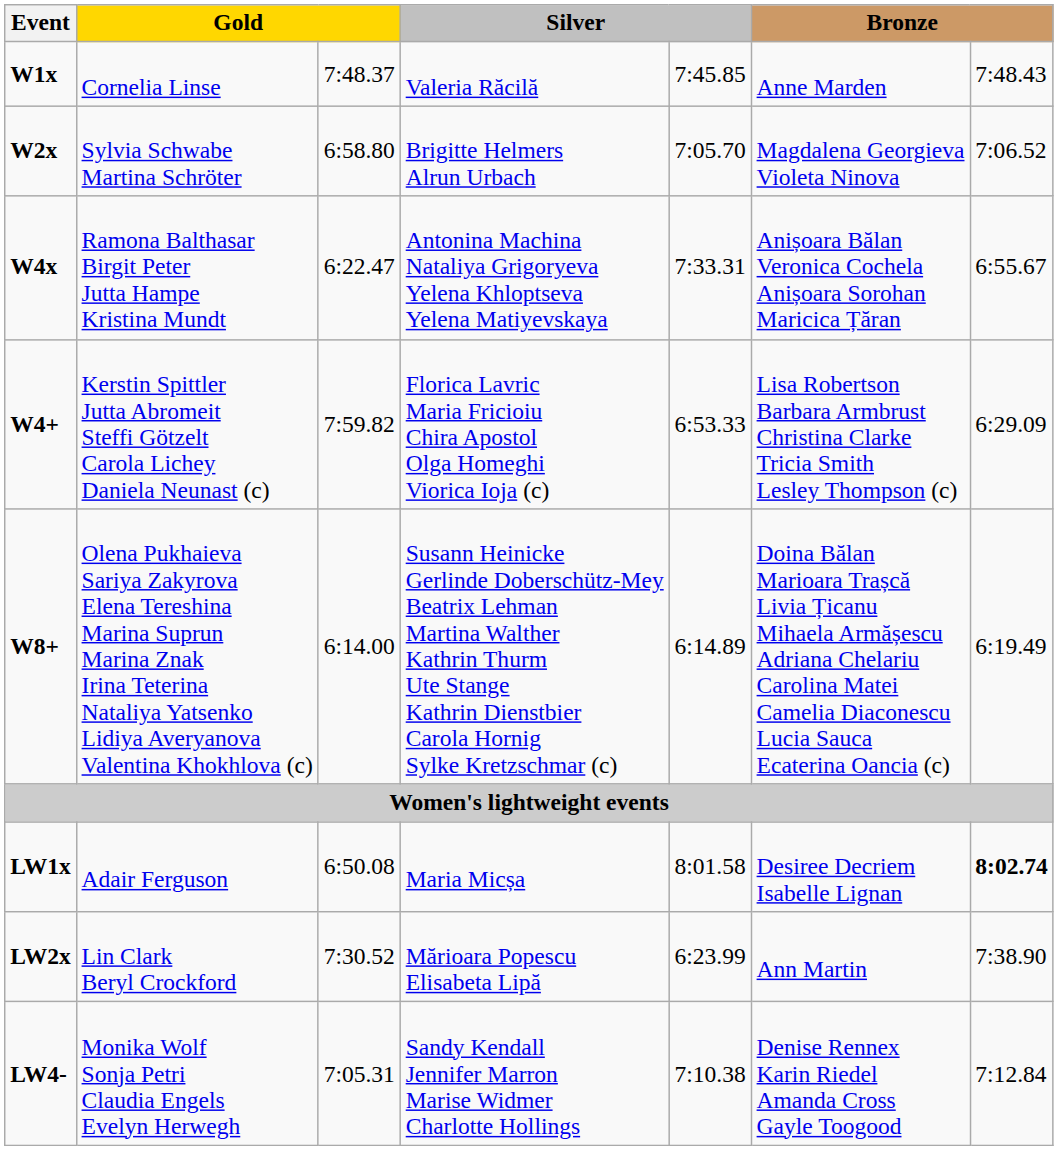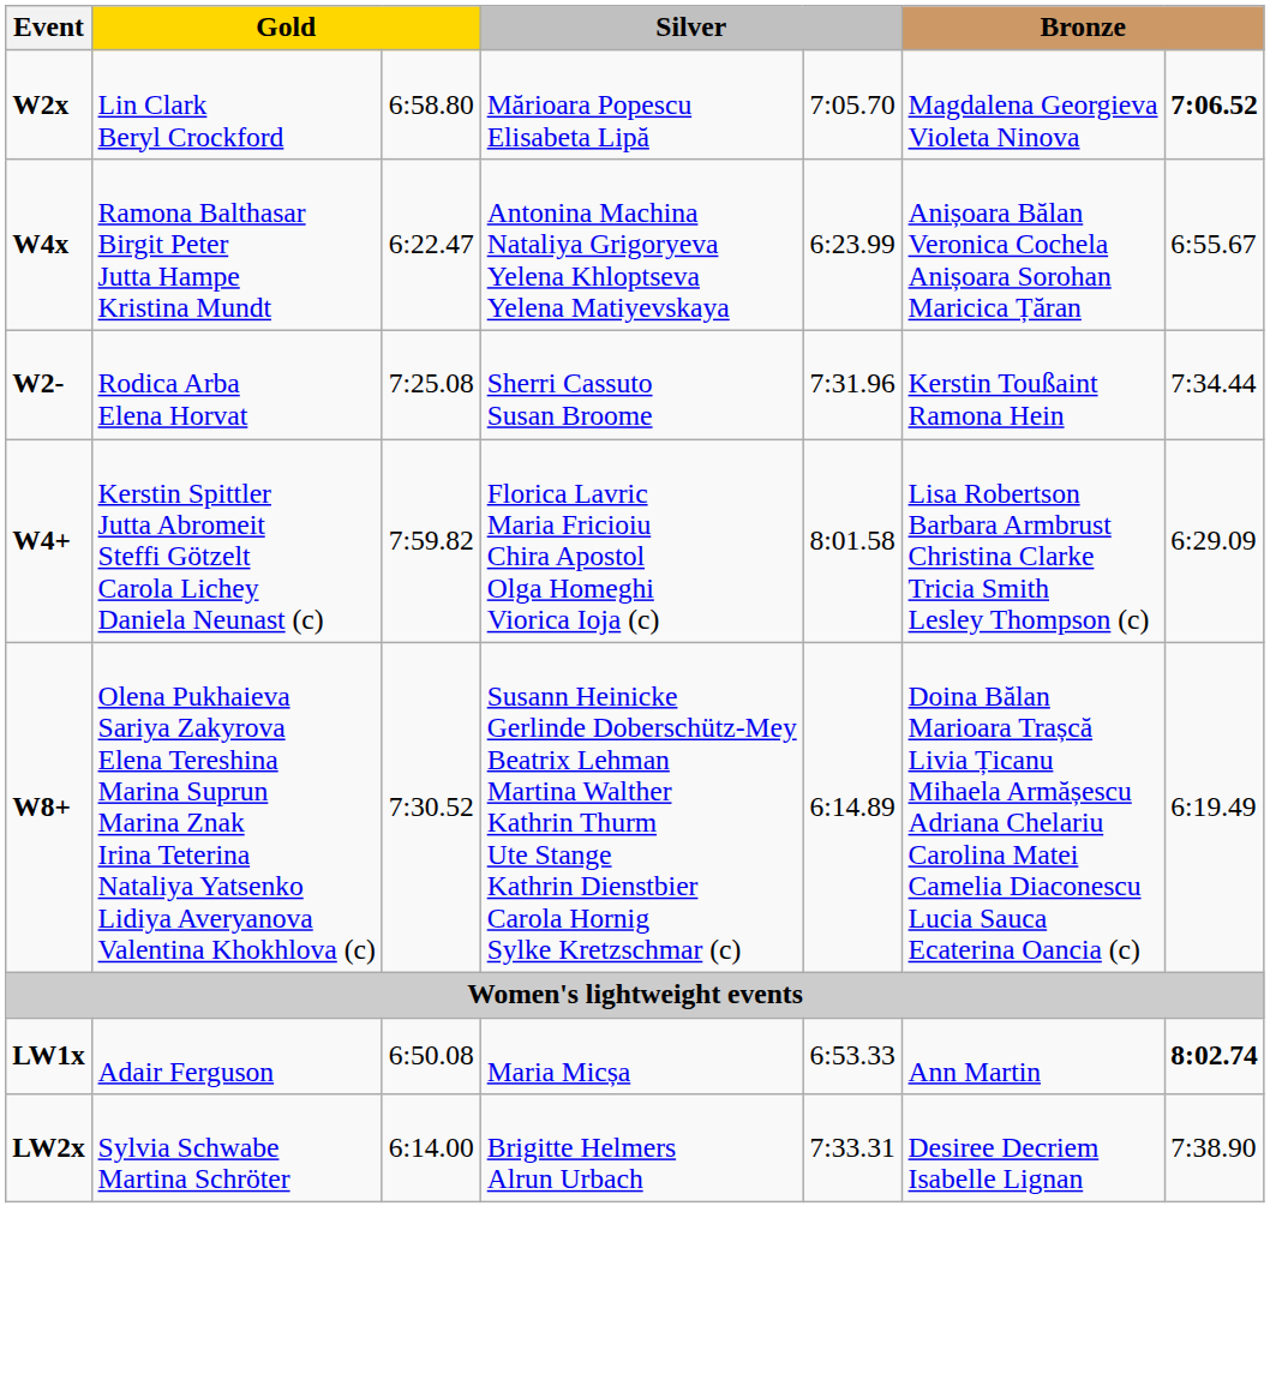 <table class="wikitable">
 <tr>
 <th>Event</th>
 <th colspan="2" style="background-color:#FFD700">Gold</th>
 <th colspan="2" style="background-color:#C0C0C0">Silver</th>
 <th colspan="2" style="background-color:#cc9966">Bronze</th>
 </tr>
 <tr>
-<td><strong>W1x</strong></td>
-<td><strong></strong> <br> <a href='#'>Cornelia Linse</a></td>
-<td>7:48.37</td>
-<td><strong></strong> <br> <a href='#'>Valeria Răcilă</a></td>
-<td>7:45.85</td>
-<td><strong></strong> <br> <a href='#'>Anne Marden</a></td>
-<td>7:48.43</td>
-</tr>
-<tr>
 <td><strong>W2x</strong></td>
-<td><strong></strong> <br> <a href='#'>Sylvia Schwabe</a> <br> <a href='#'>Martina Schröter</a></td>
+<td><strong></strong> <br> <a href='#'>Lin Clark</a> <br> <a href='#'>Beryl Crockford</a></td>
 <td>6:58.80</td>
-<td><strong></strong> <br> <a href='#'>Brigitte Helmers</a> <br> <a href='#'>Alrun Urbach</a></td>
+<td><strong></strong> <br> <a href='#'>Mărioara Popescu</a> <br> <a href='#'>Elisabeta Lipă</a></td>
 <td>7:05.70</td>
 <td><strong></strong> <br> <a href='#'>Magdalena Georgieva</a> <br> <a href='#'>Violeta Ninova</a></td>
-<td>7:06.52</td>
+<td><strong>7:06.52</strong></td>
 </tr>
 <tr>
 <td><strong>W4x</strong></td>
 <td><strong></strong> <br> <a href='#'>Ramona Balthasar</a> <br> <a href='#'>Birgit Peter</a> <br> <a href='#'>Jutta Hampe</a> <br> <a href='#'>Kristina Mundt</a></td>
 <td>6:22.47</td>
 <td><strong></strong> <br> <a href='#'>Antonina Machina</a> <br> <a href='#'>Nataliya Grigoryeva</a> <br> <a href='#'>Yelena Khloptseva</a> <br> <a href='#'>Yelena Matiyevskaya</a></td>
-<td>7:33.31</td>
+<td>6:23.99</td>
 <td><strong></strong> <br> <a href='#'>Anișoara Bălan</a> <br> <a href='#'>Veronica Cochela</a> <br> <a href='#'>Anișoara Sorohan</a> <br> <a href='#'>Maricica Țăran</a></td>
 <td>6:55.67</td>
+</tr>
+<tr>
+<td><strong>W2-</strong></td>
+<td><strong></strong> <br> <a href='#'>Rodica Arba</a> <br> <a href='#'>Elena Horvat</a></td>
+<td>7:25.08</td>
+<td><strong></strong> <br> <a href='#'>Sherri Cassuto</a> <br> <a href='#'>Susan Broome</a></td>
+<td>7:31.96</td>
+<td><strong></strong> <br> <a href='#'>Kerstin Toußaint</a> <br> <a href='#'>Ramona Hein</a></td>
+<td>7:34.44</td>
 </tr>
 <tr>
 <td><strong>W4+</strong></td>
 <td><strong></strong> <br> <a href='#'>Kerstin Spittler</a> <br> <a href='#'>Jutta Abromeit</a> <br> <a href='#'>Steffi Götzelt</a> <br> <a href='#'>Carola Lichey</a> <br> <a href='#'>Daniela Neunast</a> (c)</td>
 <td>7:59.82</td>
 <td><strong></strong> <br> <a href='#'>Florica Lavric</a> <br> <a href='#'>Maria Fricioiu</a> <br> <a href='#'>Chira Apostol</a> <br> <a href='#'>Olga Homeghi</a> <br> <a href='#'>Viorica Ioja</a> (c)</td>
-<td>6:53.33</td>
+<td>8:01.58</td>
 <td><strong></strong> <br> <a href='#'>Lisa Robertson</a> <br> <a href='#'>Barbara Armbrust</a> <br> <a href='#'>Christina Clarke</a> <br> <a href='#'>Tricia Smith</a> <br> <a href='#'>Lesley Thompson</a> (c)</td>
 <td>6:29.09</td>
 </tr>
 <tr>
 <td><strong>W8+</strong></td>
 <td><strong></strong> <br> <a href='#'>Olena Pukhaieva</a> <br> <a href='#'>Sariya Zakyrova</a> <br> <a href='#'>Elena Tereshina</a> <br> <a href='#'>Marina Suprun</a> <br> <a href='#'>Marina Znak</a> <br> <a href='#'>Irina Teterina</a> <br> <a href='#'>Nataliya Yatsenko</a> <br> <a href='#'>Lidiya Averyanova</a> <br> <a href='#'>Valentina Khokhlova</a> (c)</td>
-<td>6:14.00</td>
+<td>7:30.52</td>
 <td><strong></strong> <br> <a href='#'>Susann Heinicke</a> <br> <a href='#'>Gerlinde Doberschütz-Mey</a> <br> <a href='#'>Beatrix Lehman</a> <br> <a href='#'>Martina Walther</a> <br> <a href='#'>Kathrin Thurm</a> <br> <a href='#'>Ute Stange</a> <br> <a href='#'>Kathrin Dienstbier</a> <br> <a href='#'>Carola Hornig</a> <br> <a href='#'>Sylke Kretzschmar</a> (c)</td>
 <td>6:14.89</td>
 <td><strong></strong> <br> <a href='#'>Doina Bălan</a> <br> <a href='#'>Marioara Trașcă</a> <br> <a href='#'>Livia Țicanu</a> <br> <a href='#'>Mihaela Armășescu</a> <br> <a href='#'>Adriana Chelariu</a> <br> <a href='#'>Carolina Matei</a> <br> <a href='#'>Camelia Diaconescu</a> <br> <a href='#'>Lucia Sauca</a> <br> <a href='#'>Ecaterina Oancia</a> (c)</td>
 <td>6:19.49</td>
 </tr>
 <tr>
 <th colspan="7" style="background-color:#CCC;">Women's lightweight events</th>
 </tr>
 <tr>
 <td><strong>LW1x</strong> </td>
 <td><strong></strong> <br> <a href='#'>Adair Ferguson</a></td>
 <td>6:50.08</td>
 <td><strong></strong> <br> <a href='#'>Maria Micșa</a></td>
-<td>8:01.58</td>
-<td><strong></strong> <br> <a href='#'>Desiree Decriem</a> <br> <a href='#'>Isabelle Lignan</a></td>
+<td>6:53.33</td>
+<td><strong></strong> <br> <a href='#'>Ann Martin</a></td>
 <td><strong>8:02.74</strong></td>
 </tr>
 <tr>
 <td><strong>LW2x</strong></td>
-<td><strong></strong> <br> <a href='#'>Lin Clark</a> <br> <a href='#'>Beryl Crockford</a></td>
-<td>7:30.52</td>
-<td><strong></strong> <br> <a href='#'>Mărioara Popescu</a> <br> <a href='#'>Elisabeta Lipă</a></td>
-<td>6:23.99</td>
-<td><strong></strong> <br> <a href='#'>Ann Martin</a></td>
+<td><strong></strong> <br> <a href='#'>Sylvia Schwabe</a> <br> <a href='#'>Martina Schröter</a></td>
+<td>6:14.00</td>
+<td><strong></strong> <br> <a href='#'>Brigitte Helmers</a> <br> <a href='#'>Alrun Urbach</a></td>
+<td>7:33.31</td>
+<td><strong></strong> <br> <a href='#'>Desiree Decriem</a> <br> <a href='#'>Isabelle Lignan</a></td>
 <td>7:38.90</td>
 </tr>
-<tr>
-<td><strong>LW4-</strong></td>
-<td><strong></strong> <br> <a href='#'>Monika Wolf</a> <br> <a href='#'>Sonja Petri</a> <br> <a href='#'>Claudia Engels</a> <br> <a href='#'>Evelyn Herwegh</a></td>
-<td>7:05.31</td>
-<td><strong></strong> <br> <a href='#'>Sandy Kendall</a> <br> <a href='#'>Jennifer Marron</a> <br> <a href='#'>Marise Widmer</a> <br> <a href='#'>Charlotte Hollings</a></td>
-<td>7:10.38</td>
-<td><strong></strong> <br> <a href='#'>Denise Rennex</a> <br> <a href='#'>Karin Riedel</a> <br> <a href='#'>Amanda Cross</a> <br> <a href='#'>Gayle Toogood</a></td>
-<td>7:12.84</td>
-</tr>
 </table>
